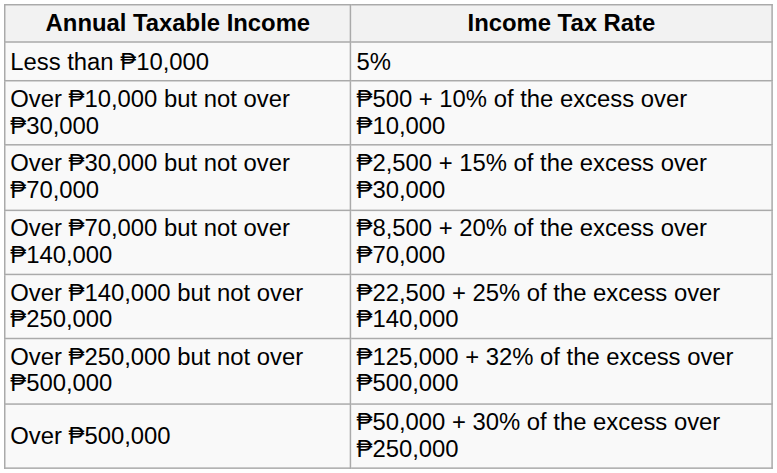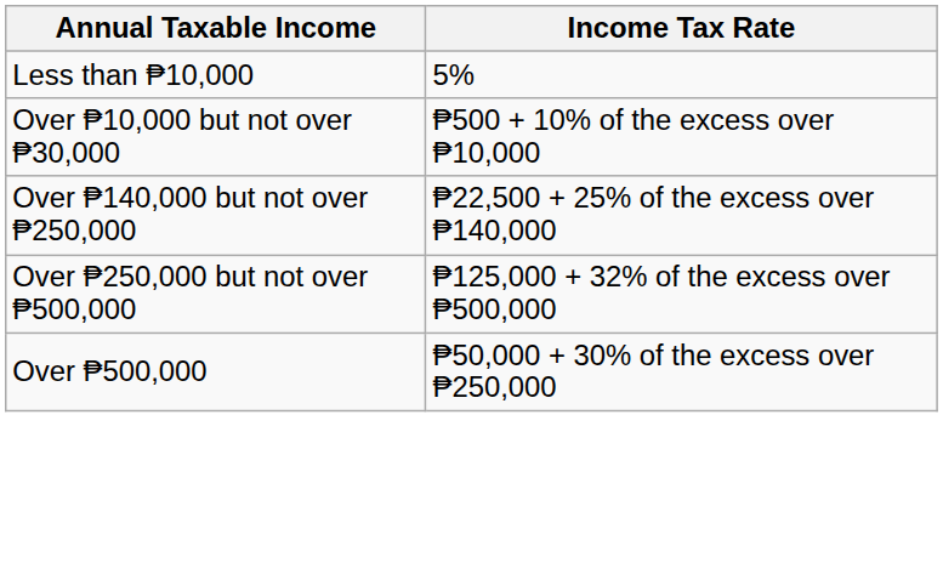 <table class="wikitable">
 <tr>
 <th width="225">Annual Taxable Income</th>
 <th width="275">Income Tax Rate</th>
 </tr>
 <tr>
 <td>Less than ₱10,000</td>
 <td>5%</td>
 </tr>
 <tr>
 <td>Over ₱10,000 but not over ₱30,000</td>
 <td>₱500 + 10% of the excess over ₱10,000</td>
 </tr>
 <tr>
-<td>Over ₱30,000 but not over ₱70,000</td>
-<td>₱2,500 + 15% of the excess over ₱30,000</td>
-</tr>
-<tr>
-<td>Over ₱70,000 but not over ₱140,000</td>
-<td>₱8,500 + 20% of the excess over ₱70,000</td>
-</tr>
-<tr>
 <td>Over ₱140,000 but not over ₱250,000</td>
 <td>₱22,500 + 25% of the excess over ₱140,000</td>
 </tr>
 <tr>
 <td>Over ₱250,000 but not over ₱500,000</td>
 <td>₱125,000 + 32% of the excess over ₱500,000</td>
 </tr>
 <tr>
 <td>Over ₱500,000</td>
 <td>₱50,000 + 30% of the excess over ₱250,000</td>
 </tr>
 </table>
